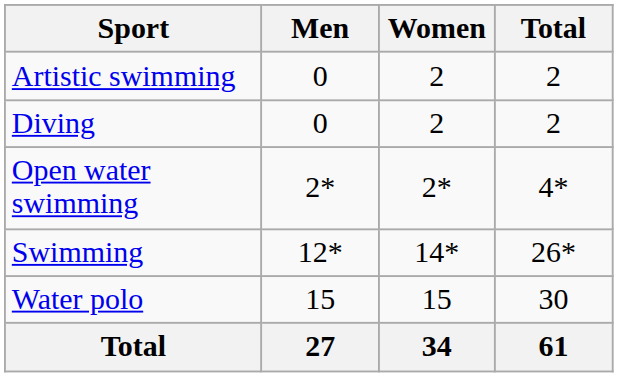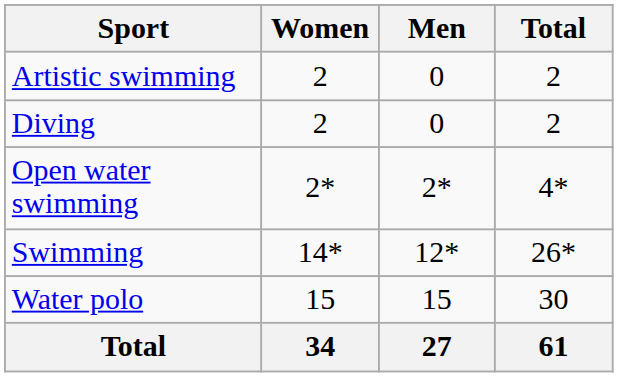 <table class="wikitable sortable" style="text-align:center;">
 <tr>
 <th width=130>Sport</th>
+<th width=55>Women</th>
 <th width=55>Men</th>
-<th width=55>Women</th>
 <th width=55>Total</th>
 </tr>
 <tr>
 <td align=left><a href='#'>Artistic swimming</a></td>
+<td>2</td>
 <td>0</td>
-<td>2</td>
 <td>2</td>
 </tr>
 <tr>
 <td align=left><a href='#'>Diving</a></td>
+<td>2</td>
 <td>0</td>
-<td>2</td>
 <td>2</td>
 </tr>
 <tr>
 <td align=left><a href='#'>Open water swimming</a></td>
 <td>2*</td>
 <td>2*</td>
 <td>4*</td>
 </tr>
 <tr>
 <td align=left><a href='#'>Swimming</a></td>
+<td>14*</td>
 <td>12*</td>
-<td>14*</td>
 <td>26*</td>
 </tr>
 <tr>
 <td align=left><a href='#'>Water polo</a></td>
 <td>15</td>
 <td>15</td>
 <td>30</td>
 </tr>
 <tr>
 <th>Total</th>
+<th>34</th>
 <th>27</th>
-<th>34</th>
 <th><strong>61</strong></th>
 </tr>
 </table>
